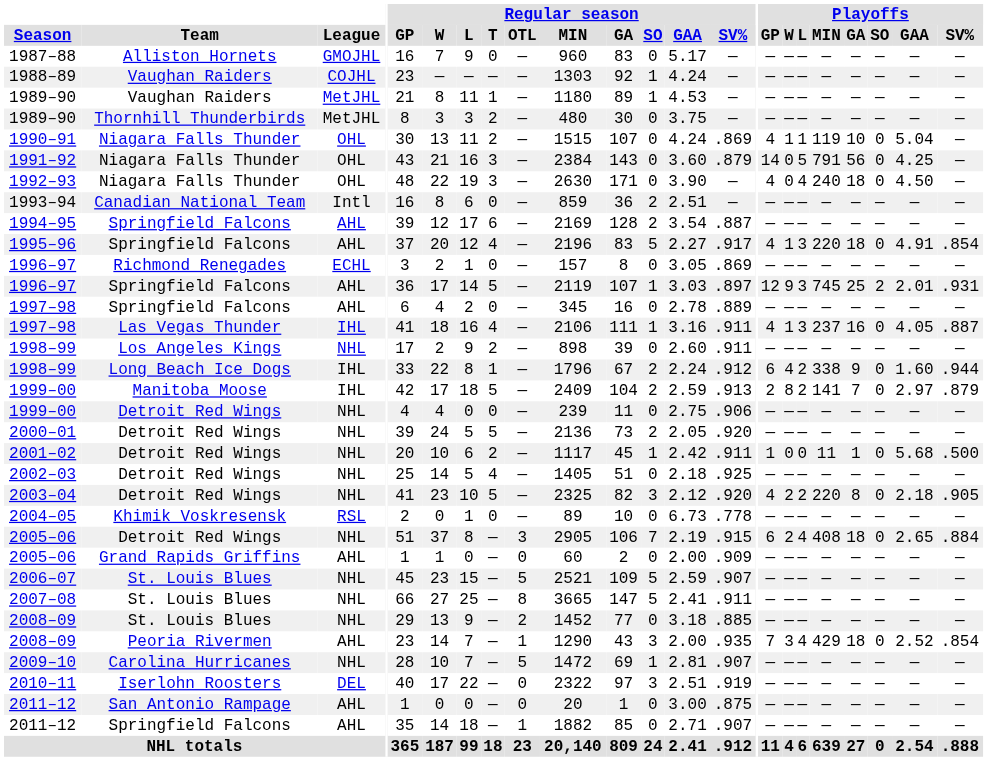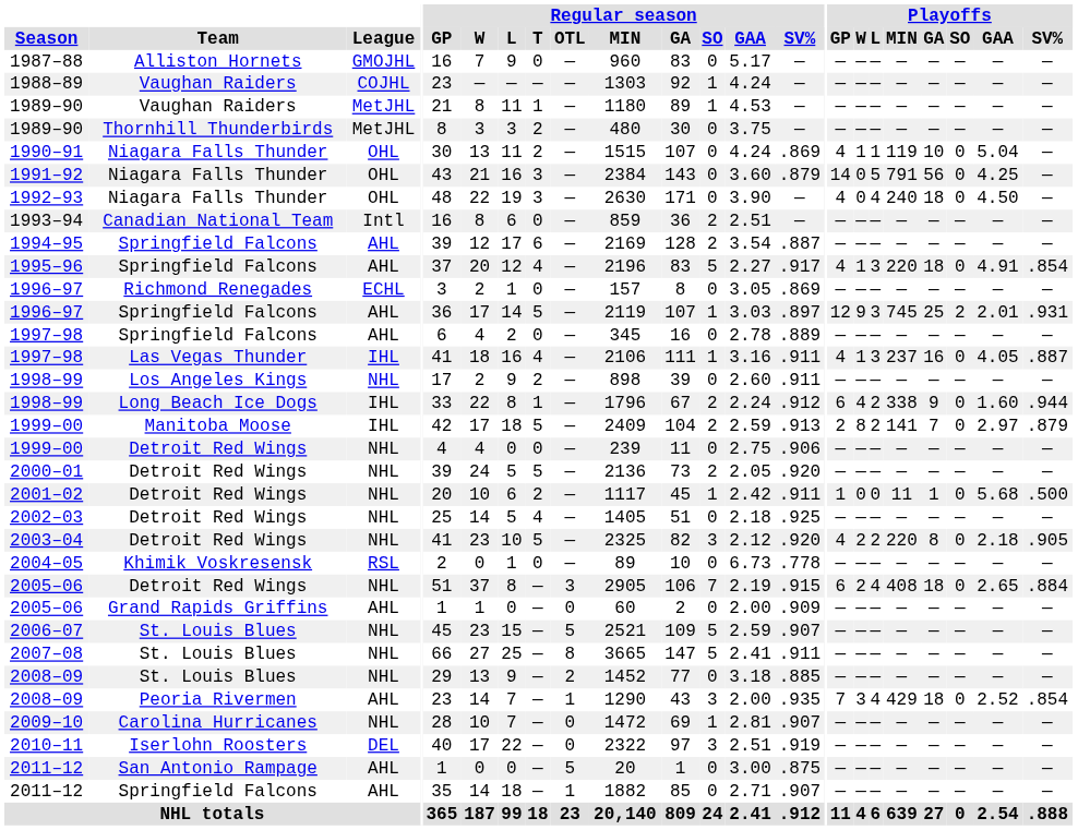 <table border="0" cellpadding="1" cellspacing="0" style="width:90%; text-align:center;">
 <tr bgcolor="#e0e0e0">
 <th colspan="3" bgcolor="#ffffff"></th>
 <th rowspan="99" bgcolor="#ffffff"></th>
 <th colspan="10" bgcolor="#e0e0e0"><a href='#'>Regular season</a></th>
 <th rowspan="99" bgcolor="#ffffff"></th>
 <th colspan="8" bgcolor="#e0e0e0"><a href='#'>Playoffs</a></th>
 </tr>
 <tr bgcolor="#e0e0e0">
 <th><a href='#'>Season</a></th>
 <th>Team</th>
 <th>League</th>
 <th>GP</th>
 <th>W</th>
 <th>L</th>
 <th>T</th>
 <th>OTL</th>
 <th>MIN</th>
 <th>GA</th>
 <th><a href='#'>SO</a></th>
 <th><a href='#'>GAA</a></th>
 <th><a href='#'>SV%</a></th>
 <th>GP</th>
 <th>W</th>
 <th>L</th>
 <th>MIN</th>
 <th>GA</th>
 <th>SO</th>
 <th>GAA</th>
 <th>SV%</th>
 </tr>
 <tr>
 <td>1987–88</td>
 <td><a href='#'>Alliston Hornets</a></td>
 <td><a href='#'>GMOJHL</a></td>
 <td>16</td>
 <td>7</td>
 <td>9</td>
 <td>0</td>
 <td>—</td>
 <td>960</td>
 <td>83</td>
 <td>0</td>
 <td>5.17</td>
 <td>—</td>
 <td>—</td>
 <td>—</td>
 <td>—</td>
 <td>—</td>
 <td>—</td>
 <td>—</td>
 <td>—</td>
 <td>—</td>
 </tr>
 <tr bgcolor="#f0f0f0">
 <td>1988–89</td>
 <td><a href='#'>Vaughan Raiders</a></td>
 <td><a href='#'>COJHL</a></td>
 <td>23</td>
 <td>—</td>
 <td>—</td>
 <td>—</td>
 <td>—</td>
 <td>1303</td>
 <td>92</td>
 <td>1</td>
 <td>4.24</td>
 <td>—</td>
 <td>—</td>
 <td>—</td>
 <td>—</td>
 <td>—</td>
 <td>—</td>
 <td>—</td>
 <td>—</td>
 <td>—</td>
 </tr>
 <tr>
 <td>1989–90</td>
 <td>Vaughan Raiders</td>
 <td><a href='#'>MetJHL</a></td>
 <td>21</td>
 <td>8</td>
 <td>11</td>
 <td>1</td>
 <td>—</td>
 <td>1180</td>
 <td>89</td>
 <td>1</td>
 <td>4.53</td>
 <td>—</td>
 <td>—</td>
 <td>—</td>
 <td>—</td>
 <td>—</td>
 <td>—</td>
 <td>—</td>
 <td>—</td>
 <td>—</td>
 </tr>
 <tr bgcolor="#f0f0f0">
 <td>1989–90</td>
 <td><a href='#'>Thornhill Thunderbirds</a></td>
 <td>MetJHL</td>
 <td>8</td>
 <td>3</td>
 <td>3</td>
 <td>2</td>
 <td>—</td>
 <td>480</td>
 <td>30</td>
 <td>0</td>
 <td>3.75</td>
 <td>—</td>
 <td>—</td>
 <td>—</td>
 <td>—</td>
 <td>—</td>
 <td>—</td>
 <td>—</td>
 <td>—</td>
 <td>—</td>
 </tr>
 <tr>
 <td><a href='#'>1990–91</a></td>
 <td><a href='#'>Niagara Falls Thunder</a></td>
 <td><a href='#'>OHL</a></td>
 <td>30</td>
 <td>13</td>
 <td>11</td>
 <td>2</td>
 <td>—</td>
 <td>1515</td>
 <td>107</td>
 <td>0</td>
 <td>4.24</td>
 <td>.869</td>
 <td>4</td>
 <td>1</td>
 <td>1</td>
 <td>119</td>
 <td>10</td>
 <td>0</td>
 <td>5.04</td>
 <td>—</td>
 </tr>
 <tr bgcolor="#f0f0f0">
 <td><a href='#'>1991–92</a></td>
 <td>Niagara Falls Thunder</td>
 <td>OHL</td>
 <td>43</td>
 <td>21</td>
 <td>16</td>
 <td>3</td>
 <td>—</td>
 <td>2384</td>
 <td>143</td>
 <td>0</td>
 <td>3.60</td>
 <td>.879</td>
 <td>14</td>
 <td>0</td>
 <td>5</td>
 <td>791</td>
 <td>56</td>
 <td>0</td>
 <td>4.25</td>
 <td>—</td>
 </tr>
 <tr>
 <td><a href='#'>1992–93</a></td>
 <td>Niagara Falls Thunder</td>
 <td>OHL</td>
 <td>48</td>
 <td>22</td>
 <td>19</td>
 <td>3</td>
 <td>—</td>
 <td>2630</td>
 <td>171</td>
 <td>0</td>
 <td>3.90</td>
 <td>—</td>
 <td>4</td>
 <td>0</td>
 <td>4</td>
 <td>240</td>
 <td>18</td>
 <td>0</td>
 <td>4.50</td>
 <td>—</td>
 </tr>
 <tr bgcolor="#f0f0f0">
 <td>1993–94</td>
 <td><a href='#'>Canadian National Team</a></td>
 <td>Intl</td>
 <td>16</td>
 <td>8</td>
 <td>6</td>
 <td>0</td>
 <td>—</td>
 <td>859</td>
 <td>36</td>
 <td>2</td>
 <td>2.51</td>
 <td>—</td>
 <td>—</td>
 <td>—</td>
 <td>—</td>
 <td>—</td>
 <td>—</td>
 <td>—</td>
 <td>—</td>
 <td>—</td>
 </tr>
 <tr>
 <td><a href='#'>1994–95</a></td>
 <td><a href='#'>Springfield Falcons</a></td>
 <td><a href='#'>AHL</a></td>
 <td>39</td>
 <td>12</td>
 <td>17</td>
 <td>6</td>
 <td>—</td>
 <td>2169</td>
 <td>128</td>
 <td>2</td>
 <td>3.54</td>
 <td>.887</td>
 <td>—</td>
 <td>—</td>
 <td>—</td>
 <td>—</td>
 <td>—</td>
 <td>—</td>
 <td>—</td>
 <td>—</td>
 </tr>
 <tr bgcolor="#f0f0f0">
 <td><a href='#'>1995–96</a></td>
 <td>Springfield Falcons</td>
 <td>AHL</td>
 <td>37</td>
 <td>20</td>
 <td>12</td>
 <td>4</td>
 <td>—</td>
 <td>2196</td>
 <td>83</td>
 <td>5</td>
 <td>2.27</td>
 <td>.917</td>
 <td>4</td>
 <td>1</td>
 <td>3</td>
 <td>220</td>
 <td>18</td>
 <td>0</td>
 <td>4.91</td>
 <td>.854</td>
 </tr>
 <tr>
 <td><a href='#'>1996–97</a></td>
 <td><a href='#'>Richmond Renegades</a></td>
 <td><a href='#'>ECHL</a></td>
 <td>3</td>
 <td>2</td>
 <td>1</td>
 <td>0</td>
 <td>—</td>
 <td>157</td>
 <td>8</td>
 <td>0</td>
 <td>3.05</td>
 <td>.869</td>
 <td>—</td>
 <td>—</td>
 <td>—</td>
 <td>—</td>
 <td>—</td>
 <td>—</td>
 <td>—</td>
 <td>—</td>
 </tr>
 <tr bgcolor="#f0f0f0">
 <td><a href='#'>1996–97</a></td>
 <td>Springfield Falcons</td>
 <td>AHL</td>
 <td>36</td>
 <td>17</td>
 <td>14</td>
 <td>5</td>
 <td>—</td>
 <td>2119</td>
 <td>107</td>
 <td>1</td>
 <td>3.03</td>
 <td>.897</td>
 <td>12</td>
 <td>9</td>
 <td>3</td>
 <td>745</td>
 <td>25</td>
 <td>2</td>
 <td>2.01</td>
 <td>.931</td>
 </tr>
 <tr>
 <td><a href='#'>1997–98</a></td>
 <td>Springfield Falcons</td>
 <td>AHL</td>
 <td>6</td>
 <td>4</td>
 <td>2</td>
 <td>0</td>
 <td>—</td>
 <td>345</td>
 <td>16</td>
 <td>0</td>
 <td>2.78</td>
 <td>.889</td>
 <td>—</td>
 <td>—</td>
 <td>—</td>
 <td>—</td>
 <td>—</td>
 <td>—</td>
 <td>—</td>
 <td>—</td>
 </tr>
 <tr bgcolor="#f0f0f0">
 <td><a href='#'>1997–98</a></td>
 <td><a href='#'>Las Vegas Thunder</a></td>
 <td><a href='#'>IHL</a></td>
 <td>41</td>
 <td>18</td>
 <td>16</td>
 <td>4</td>
 <td>—</td>
 <td>2106</td>
 <td>111</td>
 <td>1</td>
 <td>3.16</td>
 <td>.911</td>
 <td>4</td>
 <td>1</td>
 <td>3</td>
 <td>237</td>
 <td>16</td>
 <td>0</td>
 <td>4.05</td>
 <td>.887</td>
 </tr>
 <tr>
 <td><a href='#'>1998–99</a></td>
 <td><a href='#'>Los Angeles Kings</a></td>
 <td><a href='#'>NHL</a></td>
 <td>17</td>
 <td>2</td>
 <td>9</td>
 <td>2</td>
 <td>—</td>
 <td>898</td>
 <td>39</td>
 <td>0</td>
 <td>2.60</td>
 <td>.911</td>
 <td>—</td>
 <td>—</td>
 <td>—</td>
 <td>—</td>
 <td>—</td>
 <td>—</td>
 <td>—</td>
 <td>—</td>
 </tr>
 <tr bgcolor="#f0f0f0">
 <td><a href='#'>1998–99</a></td>
 <td><a href='#'>Long Beach Ice Dogs</a></td>
 <td>IHL</td>
 <td>33</td>
 <td>22</td>
 <td>8</td>
 <td>1</td>
 <td>—</td>
 <td>1796</td>
 <td>67</td>
 <td>2</td>
 <td>2.24</td>
 <td>.912</td>
 <td>6</td>
 <td>4</td>
 <td>2</td>
 <td>338</td>
 <td>9</td>
 <td>0</td>
 <td>1.60</td>
 <td>.944</td>
 </tr>
 <tr>
 <td><a href='#'>1999–00</a></td>
 <td><a href='#'>Manitoba Moose</a></td>
 <td>IHL</td>
 <td>42</td>
 <td>17</td>
 <td>18</td>
 <td>5</td>
 <td>—</td>
 <td>2409</td>
 <td>104</td>
 <td>2</td>
 <td>2.59</td>
 <td>.913</td>
 <td>2</td>
 <td>8</td>
 <td>2</td>
 <td>141</td>
 <td>7</td>
 <td>0</td>
 <td>2.97</td>
 <td>.879</td>
 </tr>
 <tr bgcolor="#f0f0f0">
 <td><a href='#'>1999–00</a></td>
 <td><a href='#'>Detroit Red Wings</a></td>
 <td>NHL</td>
 <td>4</td>
 <td>4</td>
 <td>0</td>
 <td>0</td>
 <td>—</td>
 <td>239</td>
 <td>11</td>
 <td>0</td>
 <td>2.75</td>
 <td>.906</td>
 <td>—</td>
 <td>—</td>
 <td>—</td>
 <td>—</td>
 <td>—</td>
 <td>—</td>
 <td>—</td>
 <td>—</td>
 </tr>
 <tr>
 <td><a href='#'>2000–01</a></td>
 <td>Detroit Red Wings</td>
 <td>NHL</td>
 <td>39</td>
 <td>24</td>
 <td>5</td>
 <td>5</td>
 <td>—</td>
 <td>2136</td>
 <td>73</td>
 <td>2</td>
 <td>2.05</td>
 <td>.920</td>
 <td>—</td>
 <td>—</td>
 <td>—</td>
 <td>—</td>
 <td>—</td>
 <td>—</td>
 <td>—</td>
 <td>—</td>
 </tr>
 <tr bgcolor="#f0f0f0">
 <td><a href='#'>2001–02</a></td>
 <td>Detroit Red Wings</td>
 <td>NHL</td>
 <td>20</td>
 <td>10</td>
 <td>6</td>
 <td>2</td>
 <td>—</td>
 <td>1117</td>
 <td>45</td>
 <td>1</td>
 <td>2.42</td>
 <td>.911</td>
 <td>1</td>
 <td>0</td>
 <td>0</td>
 <td>11</td>
 <td>1</td>
 <td>0</td>
 <td>5.68</td>
 <td>.500</td>
 </tr>
 <tr>
 <td><a href='#'>2002–03</a></td>
 <td>Detroit Red Wings</td>
 <td>NHL</td>
 <td>25</td>
 <td>14</td>
 <td>5</td>
 <td>4</td>
 <td>—</td>
 <td>1405</td>
 <td>51</td>
 <td>0</td>
 <td>2.18</td>
 <td>.925</td>
 <td>—</td>
 <td>—</td>
 <td>—</td>
 <td>—</td>
 <td>—</td>
 <td>—</td>
 <td>—</td>
 <td>—</td>
 </tr>
 <tr bgcolor="#f0f0f0">
 <td><a href='#'>2003–04</a></td>
 <td>Detroit Red Wings</td>
 <td>NHL</td>
 <td>41</td>
 <td>23</td>
 <td>10</td>
 <td>5</td>
 <td>—</td>
 <td>2325</td>
 <td>82</td>
 <td>3</td>
 <td>2.12</td>
 <td>.920</td>
 <td>4</td>
 <td>2</td>
 <td>2</td>
 <td>220</td>
 <td>8</td>
 <td>0</td>
 <td>2.18</td>
 <td>.905</td>
 </tr>
 <tr>
 <td><a href='#'>2004–05</a></td>
 <td><a href='#'>Khimik Voskresensk</a></td>
 <td><a href='#'>RSL</a></td>
 <td>2</td>
 <td>0</td>
 <td>1</td>
 <td>0</td>
 <td>—</td>
 <td>89</td>
 <td>10</td>
 <td>0</td>
 <td>6.73</td>
 <td>.778</td>
 <td>—</td>
 <td>—</td>
 <td>—</td>
 <td>—</td>
 <td>—</td>
 <td>—</td>
 <td>—</td>
 <td>—</td>
 </tr>
 <tr bgcolor="#f0f0f0">
 <td><a href='#'>2005–06</a></td>
 <td>Detroit Red Wings</td>
 <td>NHL</td>
 <td>51</td>
 <td>37</td>
 <td>8</td>
 <td>—</td>
 <td>3</td>
 <td>2905</td>
 <td>106</td>
 <td>7</td>
 <td>2.19</td>
 <td>.915</td>
 <td>6</td>
 <td>2</td>
 <td>4</td>
 <td>408</td>
 <td>18</td>
 <td>0</td>
 <td>2.65</td>
 <td>.884</td>
 </tr>
 <tr>
 <td><a href='#'>2005–06</a></td>
 <td><a href='#'>Grand Rapids Griffins</a></td>
 <td>AHL</td>
 <td>1</td>
 <td>1</td>
 <td>0</td>
 <td>—</td>
 <td>0</td>
 <td>60</td>
 <td>2</td>
 <td>0</td>
 <td>2.00</td>
 <td>.909</td>
 <td>—</td>
 <td>—</td>
 <td>—</td>
 <td>—</td>
 <td>—</td>
 <td>—</td>
 <td>—</td>
 <td>—</td>
 </tr>
 <tr bgcolor="#f0f0f0">
 <td><a href='#'>2006–07</a></td>
 <td><a href='#'>St. Louis Blues</a></td>
 <td>NHL</td>
 <td>45</td>
 <td>23</td>
 <td>15</td>
 <td>—</td>
 <td>5</td>
 <td>2521</td>
 <td>109</td>
 <td>5</td>
 <td>2.59</td>
 <td>.907</td>
 <td>—</td>
 <td>—</td>
 <td>—</td>
 <td>—</td>
 <td>—</td>
 <td>—</td>
 <td>—</td>
 <td>—</td>
 </tr>
 <tr>
 <td><a href='#'>2007–08</a></td>
 <td>St. Louis Blues</td>
 <td>NHL</td>
 <td>66</td>
 <td>27</td>
 <td>25</td>
 <td>—</td>
 <td>8</td>
 <td>3665</td>
 <td>147</td>
 <td>5</td>
 <td>2.41</td>
 <td>.911</td>
 <td>—</td>
 <td>—</td>
 <td>—</td>
 <td>—</td>
 <td>—</td>
 <td>—</td>
 <td>—</td>
 <td>—</td>
 </tr>
 <tr bgcolor="#f0f0f0">
 <td><a href='#'>2008–09</a></td>
 <td>St. Louis Blues</td>
 <td>NHL</td>
 <td>29</td>
 <td>13</td>
 <td>9</td>
 <td>—</td>
 <td>2</td>
 <td>1452</td>
 <td>77</td>
 <td>0</td>
 <td>3.18</td>
 <td>.885</td>
 <td>—</td>
 <td>—</td>
 <td>—</td>
 <td>—</td>
 <td>—</td>
 <td>—</td>
 <td>—</td>
 <td>—</td>
 </tr>
 <tr>
 <td><a href='#'>2008–09</a></td>
 <td><a href='#'>Peoria Rivermen</a></td>
 <td>AHL</td>
 <td>23</td>
 <td>14</td>
 <td>7</td>
 <td>—</td>
 <td>1</td>
 <td>1290</td>
 <td>43</td>
 <td>3</td>
 <td>2.00</td>
 <td>.935</td>
 <td>7</td>
 <td>3</td>
 <td>4</td>
 <td>429</td>
 <td>18</td>
 <td>0</td>
 <td>2.52</td>
 <td>.854</td>
 </tr>
 <tr bgcolor="#f0f0f0">
 <td><a href='#'>2009–10</a></td>
 <td><a href='#'>Carolina Hurricanes</a></td>
 <td>NHL</td>
 <td>28</td>
 <td>10</td>
 <td>7</td>
 <td>—</td>
-<td>5</td>
+<td>0</td>
 <td>1472</td>
 <td>69</td>
 <td>1</td>
 <td>2.81</td>
 <td>.907</td>
 <td>—</td>
 <td>—</td>
 <td>—</td>
 <td>—</td>
 <td>—</td>
 <td>—</td>
 <td>—</td>
 <td>—</td>
 </tr>
 <tr>
 <td><a href='#'>2010–11</a></td>
 <td><a href='#'>Iserlohn Roosters</a></td>
 <td><a href='#'>DEL</a></td>
 <td>40</td>
 <td>17</td>
 <td>22</td>
 <td>—</td>
 <td>0</td>
 <td>2322</td>
 <td>97</td>
 <td>3</td>
 <td>2.51</td>
 <td>.919</td>
 <td>—</td>
 <td>—</td>
 <td>—</td>
 <td>—</td>
 <td>—</td>
 <td>—</td>
 <td>—</td>
 <td>—</td>
 </tr>
 <tr bgcolor="#f0f0f0">
 <td><a href='#'>2011–12</a></td>
 <td><a href='#'>San Antonio Rampage</a></td>
 <td>AHL</td>
 <td>1</td>
 <td>0</td>
 <td>0</td>
 <td>—</td>
-<td>0</td>
+<td>5</td>
 <td>20</td>
 <td>1</td>
 <td>0</td>
 <td>3.00</td>
 <td>.875</td>
 <td>—</td>
 <td>—</td>
 <td>—</td>
 <td>—</td>
 <td>—</td>
 <td>—</td>
 <td>—</td>
 <td>—</td>
 </tr>
 <tr>
 <td>2011–12</td>
 <td>Springfield Falcons</td>
 <td>AHL</td>
 <td>35</td>
 <td>14</td>
 <td>18</td>
 <td>—</td>
 <td>1</td>
 <td>1882</td>
 <td>85</td>
 <td>0</td>
 <td>2.71</td>
 <td>.907</td>
 <td>—</td>
 <td>—</td>
 <td>—</td>
 <td>—</td>
 <td>—</td>
 <td>—</td>
 <td>—</td>
 <td>—</td>
 </tr>
 <tr bgcolor="#e0e0e0">
 <th colspan=3>NHL totals</th>
 <th>365</th>
 <th>187</th>
 <th>99</th>
 <th>18</th>
 <th>23</th>
 <th>20,140</th>
 <th>809</th>
 <th>24</th>
 <th>2.41</th>
 <th>.912</th>
 <th>11</th>
 <th>4</th>
 <th>6</th>
 <th>639</th>
 <th>27</th>
 <th>0</th>
 <th>2.54</th>
 <th>.888</th>
 </tr>
 </table>
